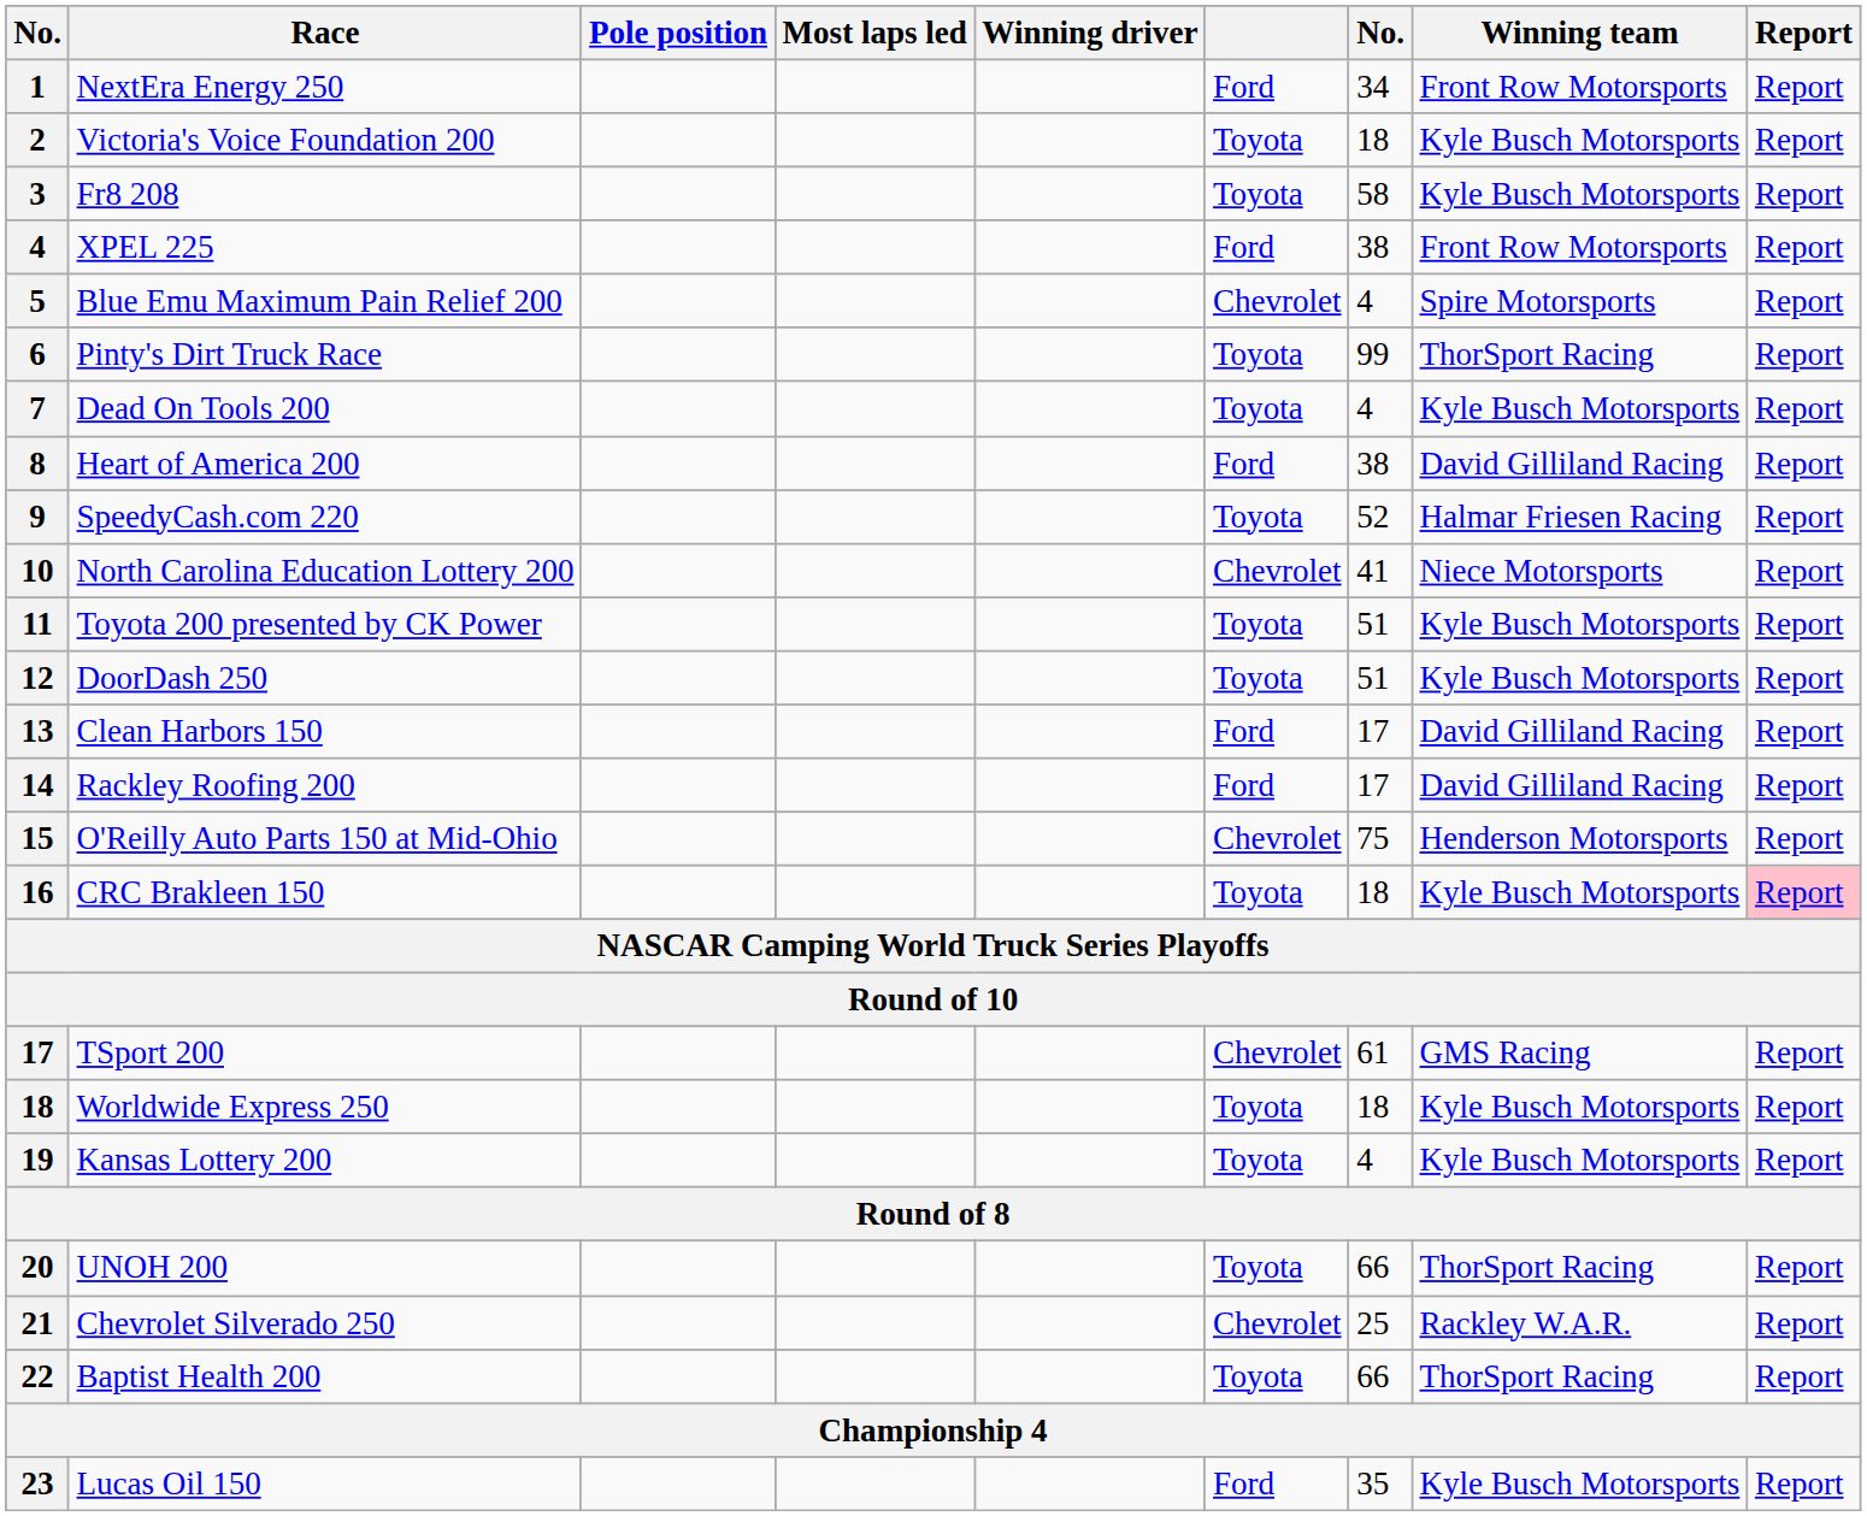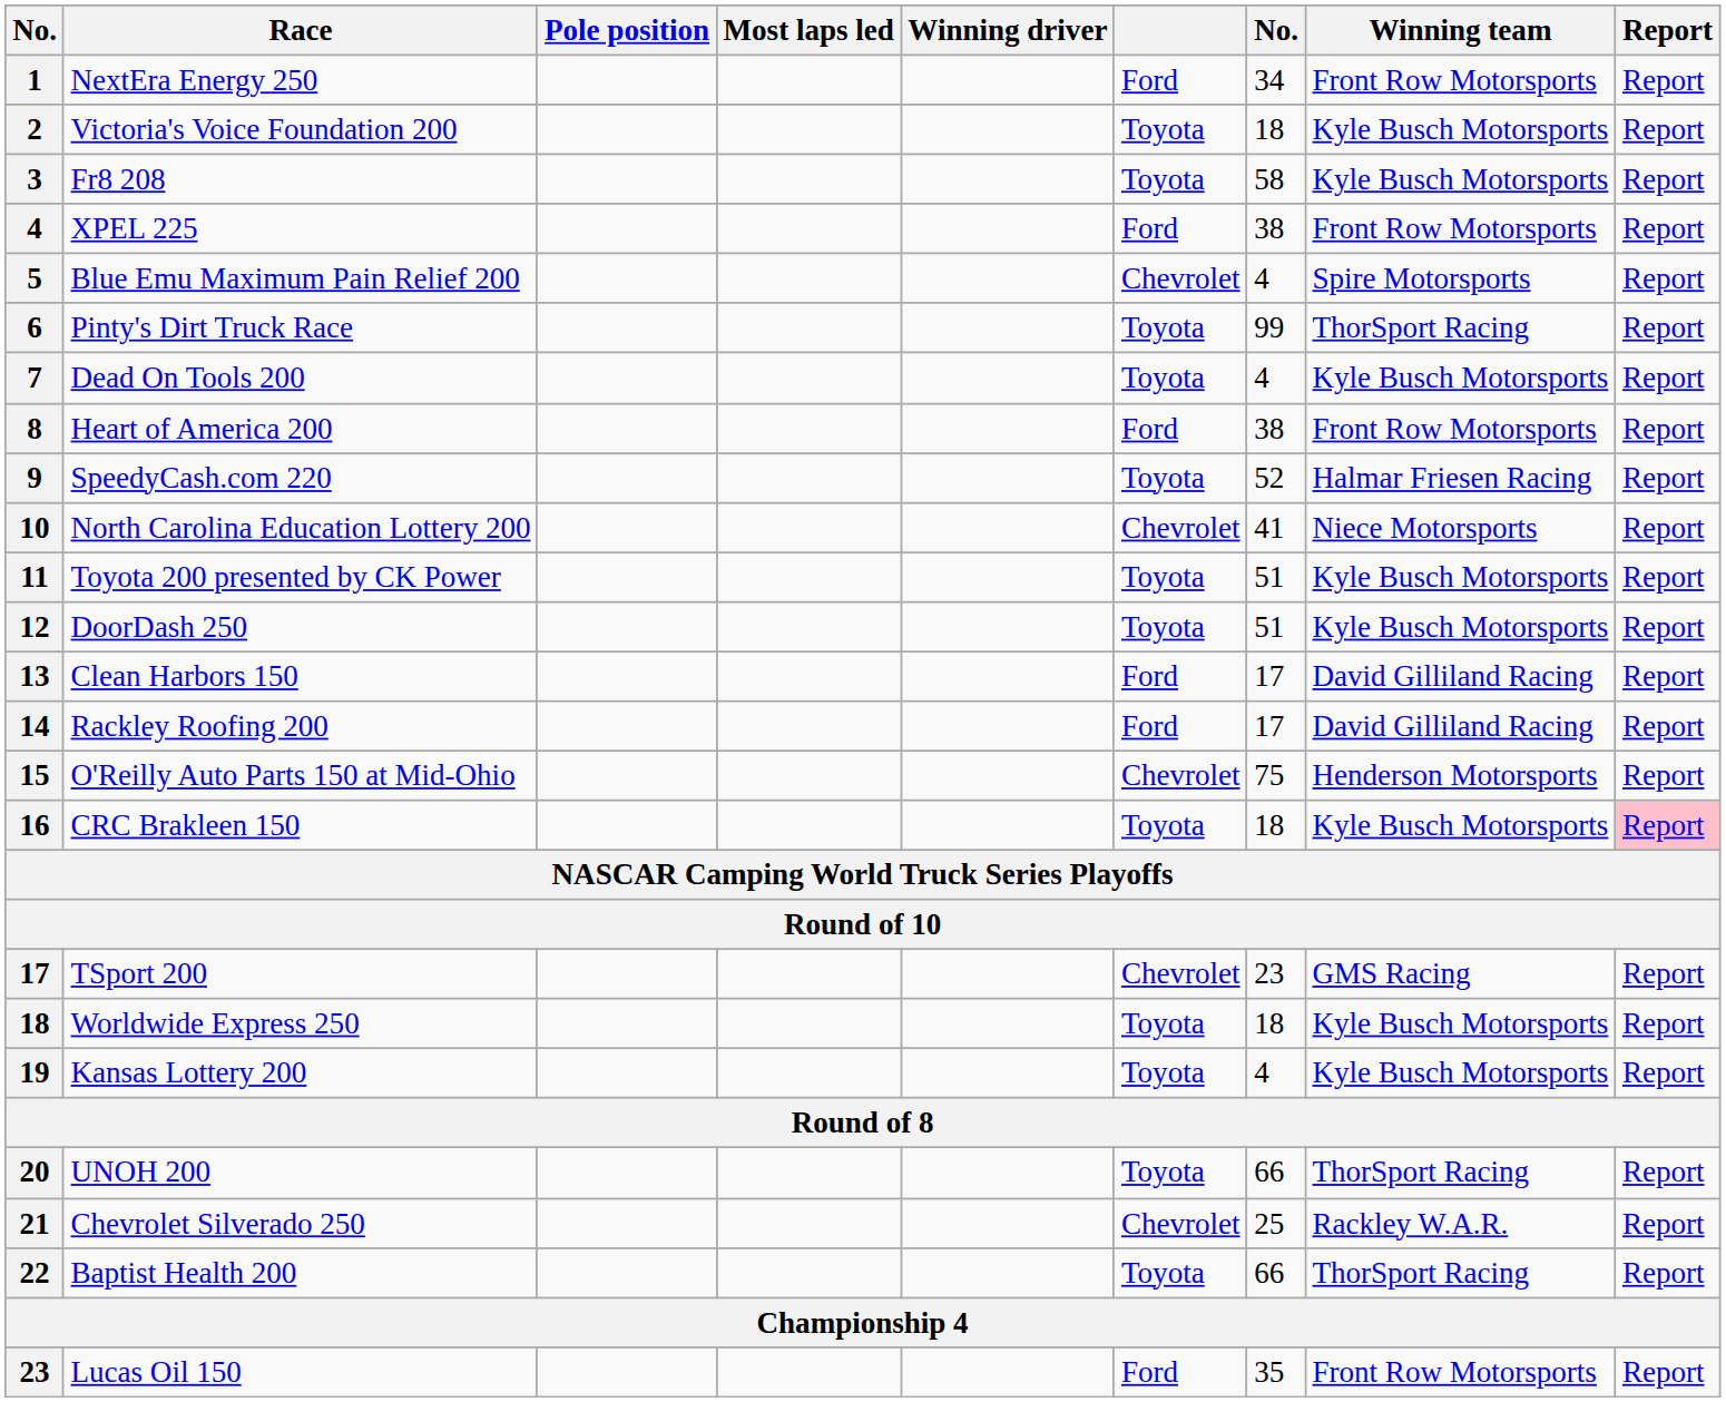 <table class="wikitable" style="font-size:95%">
 <tr>
 <th>No.</th>
 <th>Race</th>
 <th><a href='#'>Pole position</a></th>
 <th>Most laps led</th>
 <th>Winning driver</th>
 <th></th>
 <th>No.</th>
 <th>Winning team</th>
 <th>Report</th>
 </tr>
 <tr>
 <th>1</th>
 <td><a href='#'>NextEra Energy 250</a></td>
 <td></td>
 <td></td>
 <td></td>
 <td><a href='#'>Ford</a></td>
 <td>34</td>
 <td><a href='#'>Front Row Motorsports</a></td>
 <td><a href='#'>Report</a></td>
 </tr>
 <tr>
 <th>2</th>
 <td><a href='#'>Victoria's Voice Foundation 200</a></td>
 <td></td>
 <td></td>
 <td></td>
 <td><a href='#'>Toyota</a></td>
 <td>18</td>
 <td><a href='#'>Kyle Busch Motorsports</a></td>
 <td><a href='#'>Report</a></td>
 </tr>
 <tr>
 <th>3</th>
 <td><a href='#'>Fr8 208</a></td>
 <td></td>
 <td></td>
 <td></td>
 <td><a href='#'>Toyota</a></td>
 <td>58</td>
 <td><a href='#'>Kyle Busch Motorsports</a></td>
 <td><a href='#'>Report</a></td>
 </tr>
 <tr>
 <th>4</th>
 <td><a href='#'>XPEL 225</a></td>
 <td></td>
 <td></td>
 <td></td>
 <td><a href='#'>Ford</a></td>
 <td>38</td>
 <td><a href='#'>Front Row Motorsports</a></td>
 <td><a href='#'>Report</a></td>
 </tr>
 <tr>
 <th>5</th>
 <td><a href='#'>Blue Emu Maximum Pain Relief 200</a></td>
 <td></td>
 <td></td>
 <td></td>
 <td><a href='#'>Chevrolet</a></td>
 <td>4</td>
 <td><a href='#'>Spire Motorsports</a></td>
 <td><a href='#'>Report</a></td>
 </tr>
 <tr>
 <th>6</th>
 <td><a href='#'>Pinty's Dirt Truck Race</a></td>
 <td></td>
 <td></td>
 <td></td>
 <td><a href='#'>Toyota</a></td>
 <td>99</td>
 <td><a href='#'>ThorSport Racing</a></td>
 <td><a href='#'>Report</a></td>
 </tr>
 <tr>
 <th>7</th>
 <td><a href='#'>Dead On Tools 200</a></td>
 <td></td>
 <td></td>
 <td></td>
 <td><a href='#'>Toyota</a></td>
 <td>4</td>
 <td><a href='#'>Kyle Busch Motorsports</a></td>
 <td><a href='#'>Report</a></td>
 </tr>
 <tr>
 <th>8</th>
 <td><a href='#'>Heart of America 200</a></td>
 <td></td>
 <td></td>
 <td></td>
 <td><a href='#'>Ford</a></td>
 <td>38</td>
-<td><a href='#'>David Gilliland Racing</a></td>
+<td><a href='#'>Front Row Motorsports</a></td>
 <td><a href='#'>Report</a></td>
 </tr>
 <tr>
 <th>9</th>
 <td><a href='#'>SpeedyCash.com 220</a></td>
 <td></td>
 <td></td>
 <td></td>
 <td><a href='#'>Toyota</a></td>
 <td>52</td>
 <td><a href='#'>Halmar Friesen Racing</a></td>
 <td><a href='#'>Report</a></td>
 </tr>
 <tr>
 <th>10</th>
 <td><a href='#'>North Carolina Education Lottery 200</a></td>
 <td></td>
 <td></td>
 <td></td>
 <td><a href='#'>Chevrolet</a></td>
 <td>41</td>
 <td><a href='#'>Niece Motorsports</a></td>
 <td><a href='#'>Report</a></td>
 </tr>
 <tr>
 <th>11</th>
 <td><a href='#'>Toyota 200 presented by CK Power</a></td>
 <td></td>
 <td></td>
 <td></td>
 <td><a href='#'>Toyota</a></td>
 <td>51</td>
 <td><a href='#'>Kyle Busch Motorsports</a></td>
 <td><a href='#'>Report</a></td>
 </tr>
 <tr>
 <th>12</th>
 <td><a href='#'>DoorDash 250</a></td>
 <td></td>
 <td></td>
 <td></td>
 <td><a href='#'>Toyota</a></td>
 <td>51</td>
 <td><a href='#'>Kyle Busch Motorsports</a></td>
 <td><a href='#'>Report</a></td>
 </tr>
 <tr>
 <th>13</th>
 <td><a href='#'>Clean Harbors 150</a></td>
 <td></td>
 <td></td>
 <td></td>
 <td><a href='#'>Ford</a></td>
 <td>17</td>
 <td><a href='#'>David Gilliland Racing</a></td>
 <td><a href='#'>Report</a></td>
 </tr>
 <tr>
 <th>14</th>
 <td><a href='#'>Rackley Roofing 200</a></td>
 <td></td>
 <td></td>
 <td></td>
 <td><a href='#'>Ford</a></td>
 <td>17</td>
 <td><a href='#'>David Gilliland Racing</a></td>
 <td><a href='#'>Report</a></td>
 </tr>
 <tr>
 <th>15</th>
 <td><a href='#'>O'Reilly Auto Parts 150 at Mid-Ohio</a></td>
 <td></td>
 <td></td>
 <td></td>
 <td><a href='#'>Chevrolet</a></td>
 <td>75</td>
 <td><a href='#'>Henderson Motorsports</a></td>
 <td><a href='#'>Report</a></td>
 </tr>
 <tr>
 <th>16</th>
 <td><a href='#'>CRC Brakleen 150</a></td>
 <td></td>
 <td></td>
 <td></td>
 <td><a href='#'>Toyota</a></td>
 <td>18</td>
 <td><a href='#'>Kyle Busch Motorsports</a></td>
 <td style="background: pink;"><a href='#'>Report</a></td>
 </tr>
 <tr>
 <th colspan="9">NASCAR Camping World Truck Series Playoffs</th>
 </tr>
 <tr>
 <th colspan="9">Round of 10</th>
 </tr>
 <tr>
 <th>17</th>
 <td><a href='#'>TSport 200</a></td>
 <td></td>
 <td></td>
 <td></td>
 <td><a href='#'>Chevrolet</a></td>
-<td>61</td>
+<td>23</td>
 <td><a href='#'>GMS Racing</a></td>
 <td><a href='#'>Report</a></td>
 </tr>
 <tr>
 <th>18</th>
 <td><a href='#'>Worldwide Express 250</a></td>
 <td></td>
 <td></td>
 <td></td>
 <td><a href='#'>Toyota</a></td>
 <td>18</td>
 <td><a href='#'>Kyle Busch Motorsports</a></td>
 <td><a href='#'>Report</a></td>
 </tr>
 <tr>
 <th>19</th>
 <td><a href='#'>Kansas Lottery 200</a></td>
 <td></td>
 <td></td>
 <td></td>
 <td><a href='#'>Toyota</a></td>
 <td>4</td>
 <td><a href='#'>Kyle Busch Motorsports</a></td>
 <td><a href='#'>Report</a></td>
 </tr>
 <tr>
 <th colspan="9">Round of 8</th>
 </tr>
 <tr>
 <th>20</th>
 <td><a href='#'>UNOH 200</a></td>
 <td></td>
 <td></td>
 <td></td>
 <td><a href='#'>Toyota</a></td>
 <td>66</td>
 <td><a href='#'>ThorSport Racing</a></td>
 <td><a href='#'>Report</a></td>
 </tr>
 <tr>
 <th>21</th>
 <td><a href='#'>Chevrolet Silverado 250</a></td>
 <td></td>
 <td></td>
 <td></td>
 <td><a href='#'>Chevrolet</a></td>
 <td>25</td>
 <td><a href='#'>Rackley W.A.R.</a></td>
 <td><a href='#'>Report</a></td>
 </tr>
 <tr>
 <th>22</th>
 <td><a href='#'>Baptist Health 200</a></td>
 <td></td>
 <td></td>
 <td></td>
 <td><a href='#'>Toyota</a></td>
 <td>66</td>
 <td><a href='#'>ThorSport Racing</a></td>
 <td><a href='#'>Report</a></td>
 </tr>
 <tr>
 <th colspan="9">Championship 4</th>
 </tr>
 <tr>
 <th>23</th>
 <td><a href='#'>Lucas Oil 150</a></td>
 <td></td>
 <td></td>
 <td></td>
 <td><a href='#'>Ford</a></td>
 <td>35</td>
-<td><a href='#'>Kyle Busch Motorsports</a></td>
+<td><a href='#'>Front Row Motorsports</a></td>
 <td><a href='#'>Report</a></td>
 </tr>
 </table>
